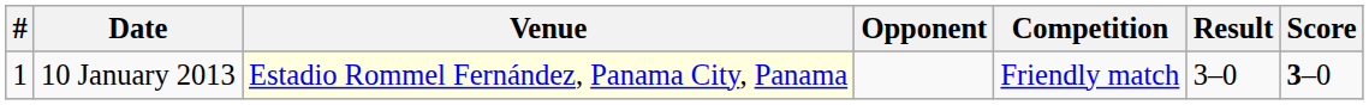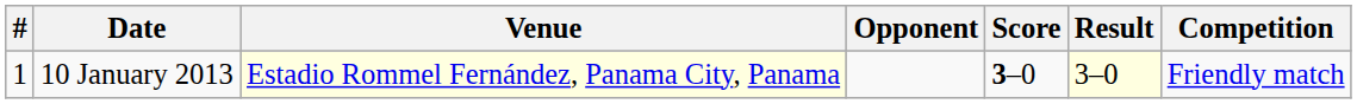 <table class="wikitable">
 <tr>
 <th>#</th>
 <th>Date</th>
 <th>Venue</th>
 <th>Opponent</th>
+<th>Score</th>
+<th>Result</th>
 <th>Competition</th>
-<th>Result</th>
-<th>Score</th>
 </tr>
 <tr>
 <td>1</td>
 <td>10 January 2013</td>
 <td style="background: lightyellow;"><a href='#'>Estadio Rommel Fernández</a>, <a href='#'>Panama City</a>, <a href='#'>Panama</a></td>
 <td></td>
+<td><strong>3</strong>–0</td>
+<td style="background: lightyellow;">3–0</td>
 <td><a href='#'>Friendly match</a></td>
-<td>3–0</td>
-<td><strong>3</strong>–0</td>
 </tr>
 </table>
